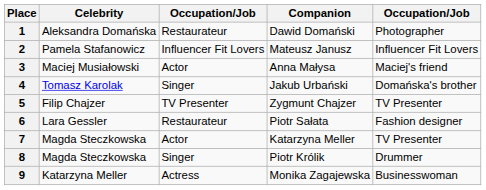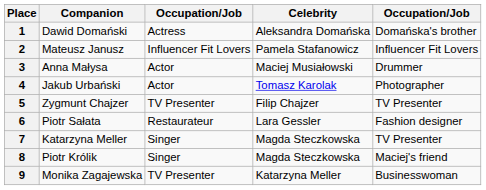 <table class="wikitable">
 <tr>
 <th>Place</th>
+<th>Companion</th>
+<th>Occupation/Job</th>
 <th>Celebrity</th>
-<th>Occupation/Job</th>
-<th>Companion</th>
 <th>Occupation/Job</th>
 </tr>
 <tr>
 <th>1</th>
+<td>Dawid Domański</td>
+<td>Actress</td>
 <td>Aleksandra Domańska</td>
-<td>Restaurateur</td>
-<td>Dawid Domański</td>
-<td>Photographer</td>
+<td>Domańska's brother</td>
 </tr>
 <tr>
 <th>2</th>
+<td>Mateusz Janusz</td>
+<td>Influencer Fit Lovers</td>
 <td>Pamela Stafanowicz</td>
-<td>Influencer Fit Lovers</td>
-<td>Mateusz Janusz</td>
 <td>Influencer Fit Lovers</td>
 </tr>
 <tr>
 <th>3</th>
+<td>Anna Małysa</td>
+<td>Actor</td>
 <td>Maciej Musiałowski</td>
-<td>Actor</td>
-<td>Anna Małysa</td>
-<td>Maciej's friend</td>
+<td>Drummer</td>
 </tr>
 <tr>
 <th>4</th>
+<td>Jakub Urbański</td>
+<td>Actor</td>
 <td><a href='#'>Tomasz Karolak</a></td>
-<td>Singer</td>
-<td>Jakub Urbański</td>
-<td>Domańska's brother</td>
+<td>Photographer</td>
 </tr>
 <tr>
 <th>5</th>
+<td>Zygmunt Chajzer</td>
+<td>TV Presenter</td>
 <td>Filip Chajzer</td>
-<td>TV Presenter</td>
-<td>Zygmunt Chajzer</td>
 <td>TV Presenter</td>
 </tr>
 <tr>
 <th>6</th>
+<td>Piotr Sałata</td>
+<td>Restaurateur</td>
 <td>Lara Gessler</td>
-<td>Restaurateur</td>
-<td>Piotr Sałata</td>
 <td>Fashion designer</td>
 </tr>
 <tr>
 <th>7</th>
+<td>Katarzyna Meller</td>
+<td>Singer</td>
 <td>Magda Steczkowska</td>
-<td>Actor</td>
-<td>Katarzyna Meller</td>
 <td>TV Presenter</td>
 </tr>
 <tr>
 <th>8</th>
+<td>Piotr Królik</td>
+<td>Singer</td>
 <td>Magda Steczkowska</td>
-<td>Singer</td>
-<td>Piotr Królik</td>
-<td>Drummer</td>
+<td>Maciej's friend</td>
 </tr>
 <tr>
 <th>9</th>
+<td>Monika Zagajewska</td>
+<td>TV Presenter</td>
 <td>Katarzyna Meller</td>
-<td>Actress</td>
-<td>Monika Zagajewska</td>
 <td>Businesswoman</td>
 </tr>
 </table>
